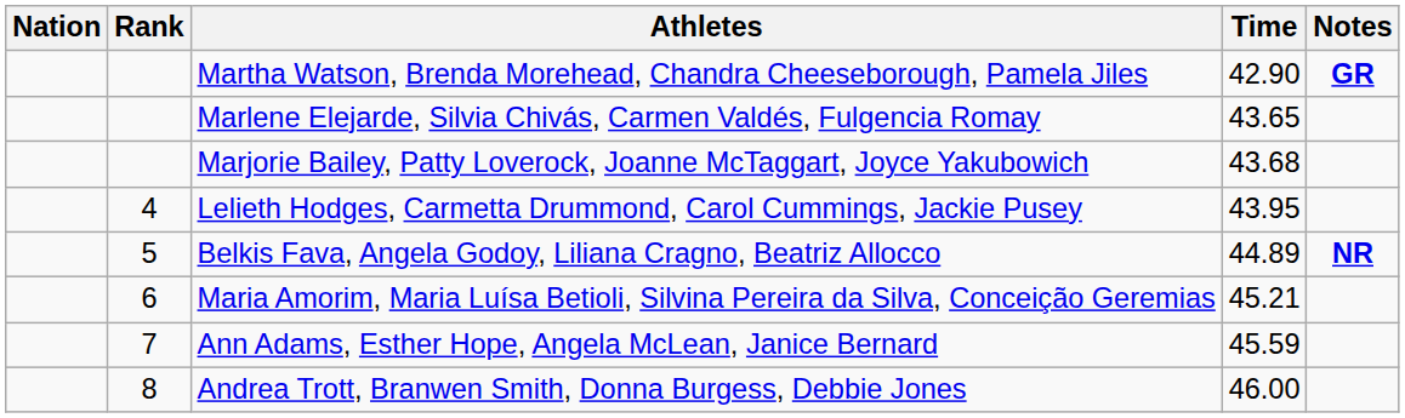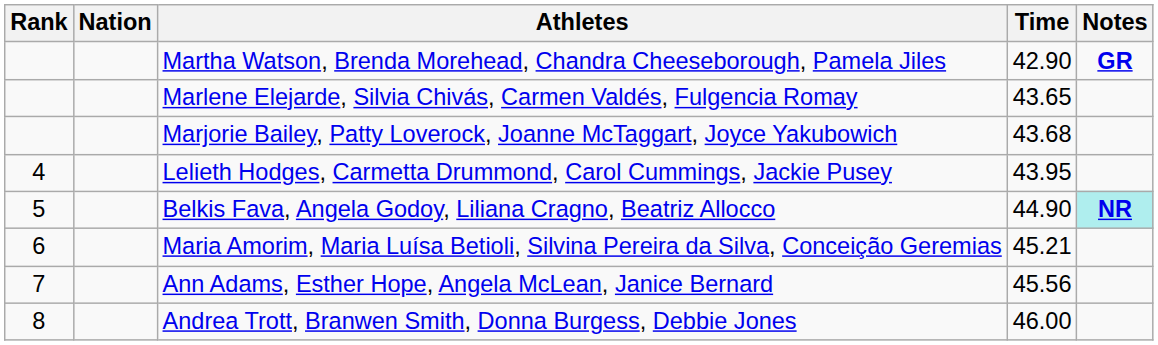 <table class="wikitable sortable" style="text-align:center">
 <tr>
+<th>Rank</th>
 <th>Nation</th>
-<th>Rank</th>
 <th>Athletes</th>
 <th>Time</th>
 <th>Notes</th>
 </tr>
 <tr>
+<td></td>
 <td align=left></td>
-<td></td>
 <td align=left><a href='#'>Martha Watson</a>, <a href='#'>Brenda Morehead</a>, <a href='#'>Chandra Cheeseborough</a>, <a href='#'>Pamela Jiles</a></td>
 <td>42.90</td>
 <td><strong><a href='#'>GR</a></strong></td>
 </tr>
 <tr>
+<td></td>
 <td align=left></td>
-<td></td>
 <td align=left><a href='#'>Marlene Elejarde</a>, <a href='#'>Silvia Chivás</a>, <a href='#'>Carmen Valdés</a>, <a href='#'>Fulgencia Romay</a></td>
 <td>43.65</td>
 <td></td>
 </tr>
 <tr>
+<td></td>
 <td align=left></td>
-<td></td>
 <td align=left><a href='#'>Marjorie Bailey</a>, <a href='#'>Patty Loverock</a>, <a href='#'>Joanne McTaggart</a>, <a href='#'>Joyce Yakubowich</a></td>
 <td>43.68</td>
 <td></td>
 </tr>
 <tr>
+<td>4</td>
 <td align=left></td>
-<td>4</td>
 <td align=left><a href='#'>Lelieth Hodges</a>, <a href='#'>Carmetta Drummond</a>, <a href='#'>Carol Cummings</a>, <a href='#'>Jackie Pusey</a></td>
 <td>43.95</td>
 <td></td>
 </tr>
 <tr>
+<td>5</td>
 <td align=left></td>
-<td>5</td>
 <td align=left><a href='#'>Belkis Fava</a>, <a href='#'>Angela Godoy</a>, <a href='#'>Liliana Cragno</a>, <a href='#'>Beatriz Allocco</a></td>
-<td>44.89</td>
-<td><strong><a href='#'>NR</a></strong></td>
+<td>44.90</td>
+<td style="background: paleturquoise;"><strong><a href='#'>NR</a></strong></td>
 </tr>
 <tr>
+<td>6</td>
 <td align=left></td>
-<td>6</td>
 <td align=left><a href='#'>Maria Amorim</a>, <a href='#'>Maria Luísa Betioli</a>, <a href='#'>Silvina Pereira da Silva</a>, <a href='#'>Conceição Geremias</a></td>
 <td>45.21</td>
 <td></td>
 </tr>
 <tr>
+<td>7</td>
 <td align=left></td>
-<td>7</td>
 <td align=left><a href='#'>Ann Adams</a>, <a href='#'>Esther Hope</a>, <a href='#'>Angela McLean</a>, <a href='#'>Janice Bernard</a></td>
-<td>45.59</td>
+<td>45.56</td>
 <td></td>
 </tr>
 <tr>
+<td>8</td>
 <td align=left></td>
-<td>8</td>
 <td align=left><a href='#'>Andrea Trott</a>, <a href='#'>Branwen Smith</a>, <a href='#'>Donna Burgess</a>, <a href='#'>Debbie Jones</a></td>
 <td>46.00</td>
 <td></td>
 </tr>
 </table>
